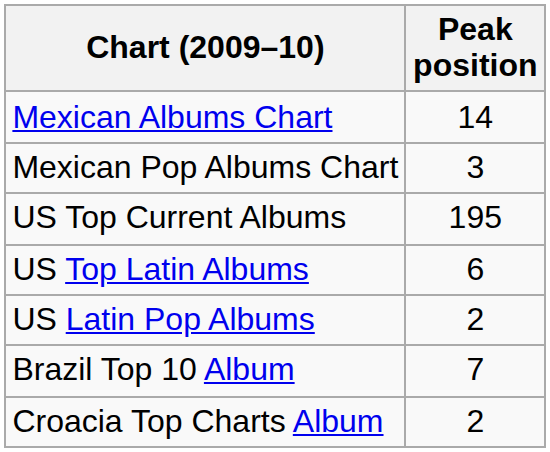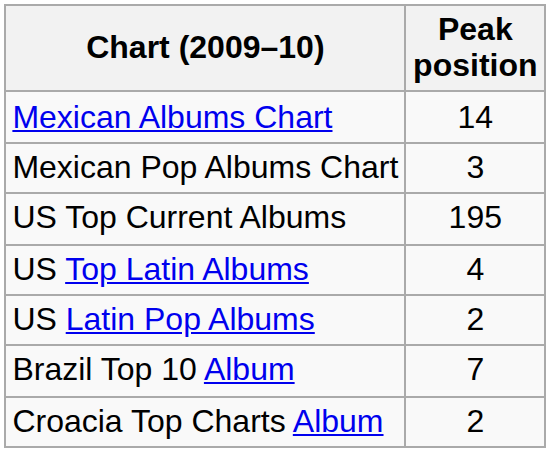 <table class="wikitable sortable">
 <tr>
 <th>Chart (2009–10)</th>
 <th>Peak<br>position</th>
 </tr>
 <tr>
 <td><a href='#'>Mexican Albums Chart</a></td>
 <td align="center">14</td>
 </tr>
 <tr>
 <td>Mexican Pop Albums Chart</td>
 <td align="center">3</td>
 </tr>
 <tr>
 <td>US Top Current Albums</td>
 <td align="center">195</td>
 </tr>
 <tr>
 <td>US <a href='#'>Top Latin Albums</a></td>
-<td style="text-align:center;">6</td>
+<td style="text-align:center;">4</td>
 </tr>
 <tr>
 <td>US <a href='#'>Latin Pop Albums</a></td>
 <td style="text-align:center;">2</td>
 </tr>
 <tr>
 <td>Brazil Top 10 <a href='#'>Album</a></td>
 <td style="text-align:center;">7</td>
 </tr>
 <tr>
 <td>Croacia Top Charts <a href='#'>Album</a></td>
 <td style="text-align:center;">2</td>
 </tr>
 </table>
